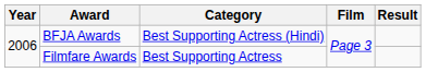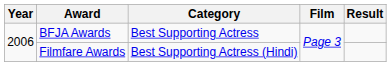 <table class="wikitable sortable">
 <tr>
 <th>Year</th>
 <th>Award</th>
 <th>Category</th>
 <th>Film</th>
 <th>Result</th>
 </tr>
 <tr>
 <td rowspan="2">2006</td>
 <td><a href='#'>BFJA Awards</a></td>
-<td><a href='#'>Best Supporting Actress (Hindi)</a></td>
+<td><a href='#'>Best Supporting Actress</a></td>
 <td rowspan="2"><em><a href='#'>Page 3</a></em></td>
 <td></td>
 </tr>
 <tr>
 <td><a href='#'>Filmfare Awards</a></td>
-<td><a href='#'>Best Supporting Actress</a></td>
+<td><a href='#'>Best Supporting Actress (Hindi)</a></td>
 <td></td>
 </tr>
 </table>
